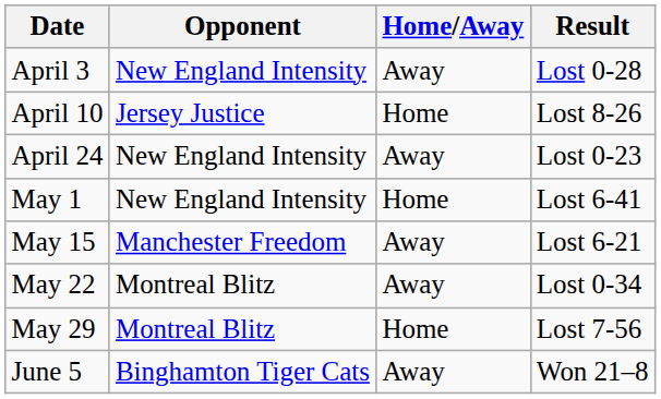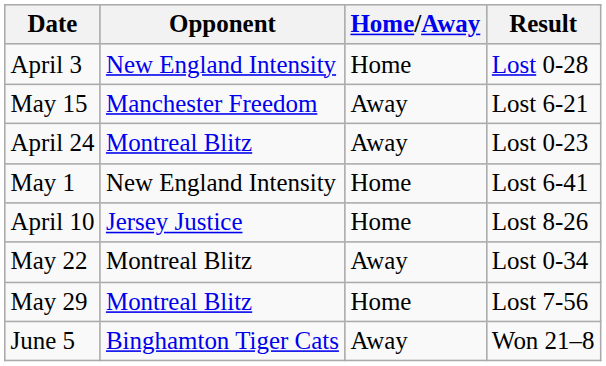 <table class="wikitable">
 <tr>
 <th>Date</th>
 <th>Opponent</th>
 <th><a href='#'>Home</a>/<a href='#'>Away</a></th>
 <th>Result</th>
 </tr>
 <tr>
 <td>April 3</td>
 <td><a href='#'>New England Intensity</a></td>
-<td>Away</td>
+<td>Home</td>
 <td><a href='#'>Lost</a> 0-28</td>
 </tr>
 <tr>
-<td>April 10</td>
-<td><a href='#'>Jersey Justice</a></td>
-<td>Home</td>
-<td>Lost 8-26</td>
+<td>May 15</td>
+<td><a href='#'>Manchester Freedom</a></td>
+<td>Away</td>
+<td>Lost 6-21</td>
 </tr>
 <tr>
 <td>April 24</td>
-<td>New England Intensity</td>
+<td><a href='#'>Montreal Blitz</a></td>
 <td>Away</td>
 <td>Lost 0-23</td>
 </tr>
 <tr>
 <td>May 1</td>
 <td>New England Intensity</td>
 <td>Home</td>
 <td>Lost 6-41</td>
 </tr>
 <tr>
-<td>May 15</td>
-<td><a href='#'>Manchester Freedom</a></td>
-<td>Away</td>
-<td>Lost 6-21</td>
+<td>April 10</td>
+<td><a href='#'>Jersey Justice</a></td>
+<td>Home</td>
+<td>Lost 8-26</td>
 </tr>
 <tr>
 <td>May 22</td>
 <td>Montreal Blitz</td>
 <td>Away</td>
 <td>Lost 0-34</td>
 </tr>
 <tr>
 <td>May 29</td>
 <td><a href='#'>Montreal Blitz</a></td>
 <td>Home</td>
 <td>Lost 7-56</td>
 </tr>
 <tr>
 <td>June 5</td>
 <td><a href='#'>Binghamton Tiger Cats</a></td>
 <td>Away</td>
 <td>Won 21–8</td>
 </tr>
 </table>
